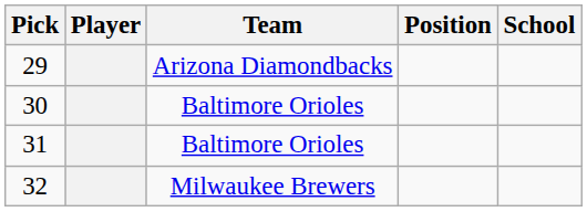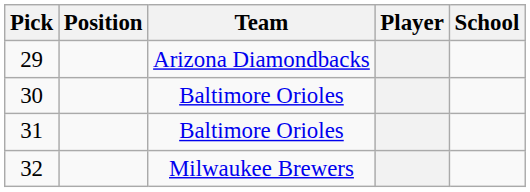 <table class="wikitable sortable plainrowheaders" style="text-align:center; width=74%">
 <tr>
 <th scope="col">Pick</th>
+<th scope="col">Position</th>
+<th scope="col">Team</th>
 <th scope="col">Player</th>
-<th scope="col">Team</th>
-<th scope="col">Position</th>
 <th scope="col">School</th>
 </tr>
 <tr>
 <td>29</td>
+<td></td>
+<td><a href='#'>Arizona Diamondbacks</a></td>
 <th scope="row" style="text-align:center"></th>
-<td><a href='#'>Arizona Diamondbacks</a></td>
-<td></td>
 <td></td>
 </tr>
 <tr>
 <td>30</td>
+<td></td>
+<td><a href='#'>Baltimore Orioles</a></td>
 <th scope="row" style="text-align:center"></th>
-<td><a href='#'>Baltimore Orioles</a></td>
-<td></td>
 <td></td>
 </tr>
 <tr>
 <td>31</td>
+<td></td>
+<td><a href='#'>Baltimore Orioles</a></td>
 <th scope="row" style="text-align:center"></th>
-<td><a href='#'>Baltimore Orioles</a></td>
-<td></td>
 <td></td>
 </tr>
 <tr>
 <td>32</td>
+<td></td>
+<td><a href='#'>Milwaukee Brewers</a></td>
 <th scope="row" style="text-align:center"></th>
-<td><a href='#'>Milwaukee Brewers</a></td>
-<td></td>
 <td></td>
 </tr>
 </table>
